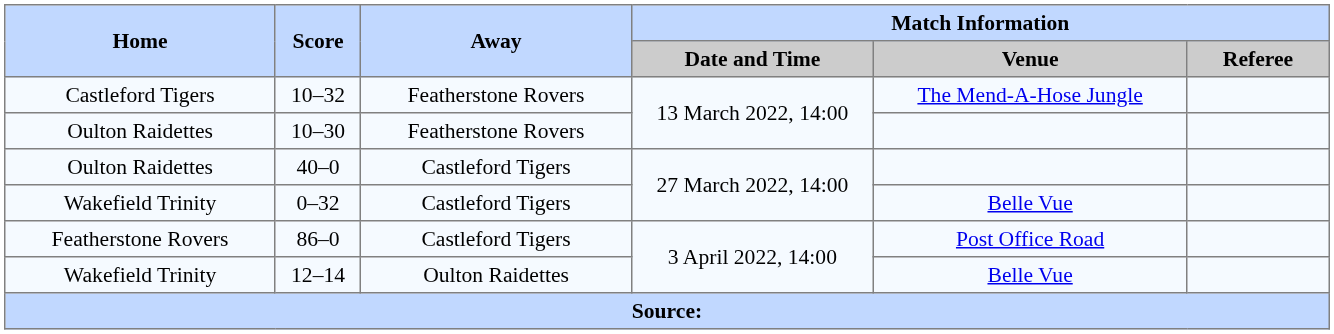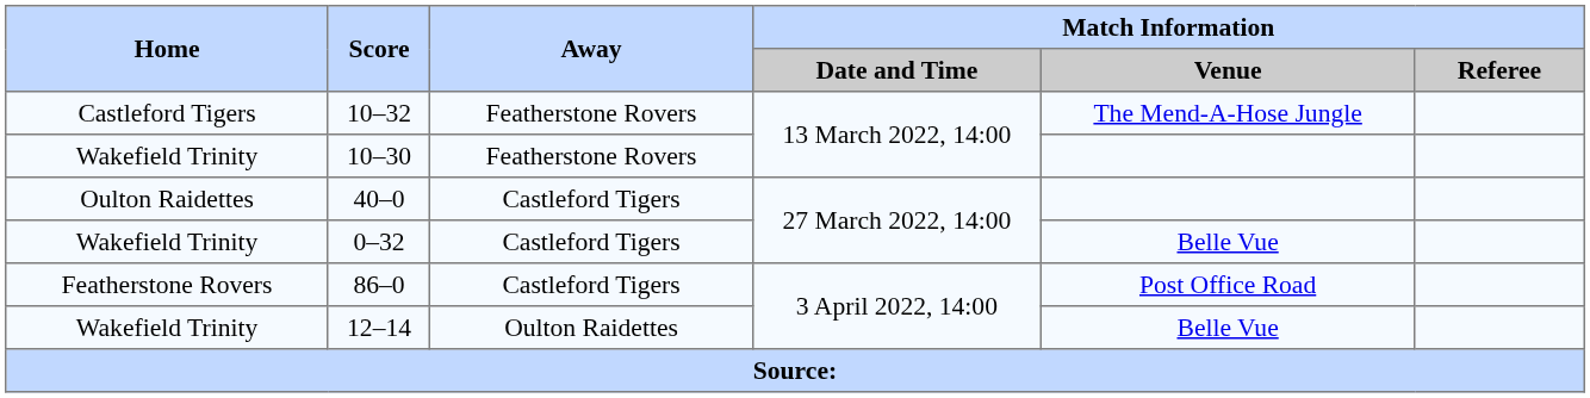 <table border=1 style="border-collapse:collapse; font-size:90%; text-align:center;" cellpadding=3 cellspacing=0 width=100%>
 <tr bgcolor=#C1D8FF>
 <th scope="col" rowspan=2 width=19%>Home</th>
 <th scope="col" rowspan=2 width=6%>Score</th>
 <th scope="col" rowspan=2 width=19%>Away</th>
 <th colspan=3>Match Information</th>
 </tr>
 <tr bgcolor=#CCCCCC>
 <th scope="col" width=17%>Date and Time</th>
 <th scope="col" width=22%>Venue</th>
 <th scope="col" width=10%>Referee</th>
 </tr>
 <tr bgcolor=#F5FAFF>
 <td>Castleford Tigers</td>
 <td>10–32</td>
 <td>Featherstone Rovers</td>
 <td Rowspan=2>13 March 2022, 14:00</td>
 <td><a href='#'>The Mend-A-Hose Jungle</a></td>
 <td></td>
 </tr>
 <tr bgcolor=#F5FAFF>
-<td>Oulton Raidettes</td>
+<td>Wakefield Trinity</td>
 <td>10–30</td>
 <td>Featherstone Rovers</td>
 <td></td>
 <td></td>
 </tr>
 <tr bgcolor=#F5FAFF>
 <td>Oulton Raidettes</td>
 <td>40–0</td>
 <td>Castleford Tigers</td>
 <td rowspan=2>27 March 2022, 14:00</td>
 <td></td>
 <td></td>
 </tr>
 <tr bgcolor=#F5FAFF>
 <td>Wakefield Trinity</td>
 <td>0–32</td>
 <td>Castleford Tigers</td>
 <td><a href='#'>Belle Vue</a></td>
 <td></td>
 </tr>
 <tr bgcolor=#F5FAFF>
 <td>Featherstone Rovers</td>
 <td>86–0</td>
 <td>Castleford Tigers</td>
 <td rowspan=2>3 April 2022, 14:00</td>
 <td><a href='#'>Post Office Road</a></td>
 <td></td>
 </tr>
 <tr bgcolor=#F5FAFF>
 <td>Wakefield Trinity</td>
 <td>12–14</td>
 <td>Oulton Raidettes</td>
 <td><a href='#'>Belle Vue</a></td>
 <td></td>
 </tr>
 <tr style="background:#c1d8ff;">
 <th colspan=6>Source:</th>
 </tr>
 </table>
